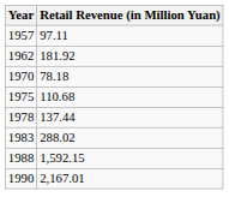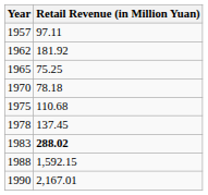 <table class="wikitable">
 <tr>
 <th>Year</th>
 <th>Retail Revenue (in Million Yuan)</th>
 </tr>
 <tr>
 <td>1957</td>
 <td>97.11</td>
 </tr>
 <tr>
 <td>1962</td>
 <td>181.92</td>
 </tr>
 <tr>
+<td>1965</td>
+<td>75.25</td>
+</tr>
+<tr>
 <td>1970</td>
 <td>78.18</td>
 </tr>
 <tr>
 <td>1975</td>
 <td>110.68</td>
 </tr>
 <tr>
 <td>1978</td>
-<td>137.44</td>
+<td>137.45</td>
 </tr>
 <tr>
 <td>1983</td>
-<td>288.02</td>
+<td><strong>288.02</strong></td>
 </tr>
 <tr>
 <td>1988</td>
 <td>1,592.15</td>
 </tr>
 <tr>
 <td>1990</td>
 <td>2,167.01</td>
 </tr>
 </table>
